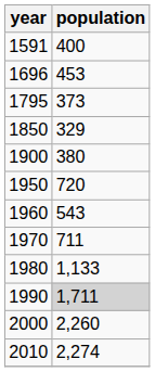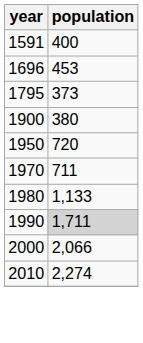 <table class="wikitable">
 <tr>
 <th>year</th>
 <th>population</th>
 </tr>
 <tr>
 <td>1591</td>
 <td>400</td>
 </tr>
 <tr>
 <td>1696</td>
 <td>453</td>
 </tr>
 <tr>
 <td>1795</td>
 <td>373</td>
 </tr>
 <tr>
-<td>1850</td>
-<td>329</td>
-</tr>
-<tr>
 <td>1900</td>
 <td>380</td>
 </tr>
 <tr>
 <td>1950</td>
 <td>720</td>
-</tr>
-<tr>
-<td>1960</td>
-<td>543</td>
 </tr>
 <tr>
 <td>1970</td>
 <td>711</td>
 </tr>
 <tr>
 <td>1980</td>
 <td>1,133</td>
 </tr>
 <tr>
 <td>1990</td>
 <td style="background: lightgrey;">1,711</td>
 </tr>
 <tr>
 <td>2000</td>
-<td>2,260</td>
+<td>2,066</td>
 </tr>
 <tr>
 <td>2010</td>
 <td>2,274</td>
 </tr>
 <tr>
 </tr>
 </table>
